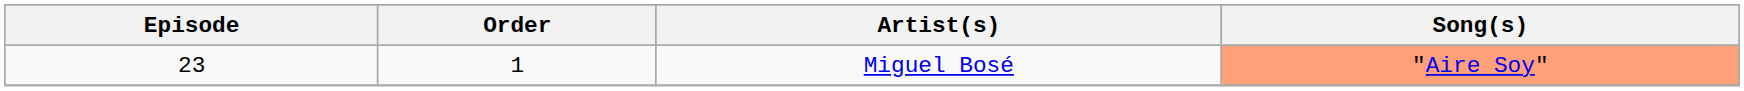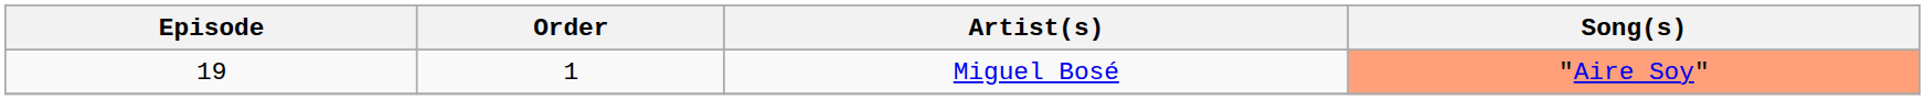 <table class="wikitable" style="text-align:center; line-height:17px; width:50%;">
 <tr>
 <th>Episode</th>
 <th>Order</th>
 <th>Artist(s)</th>
 <th>Song(s)</th>
 </tr>
 <tr>
-<td>23</td>
+<td>19</td>
 <td>1</td>
 <td><a href='#'>Miguel Bosé</a></td>
 <td style="background: lightsalmon;">"<a href='#'>Aire Soy</a>"</td>
 </tr>
 <tr>
 </tr>
 </table>
